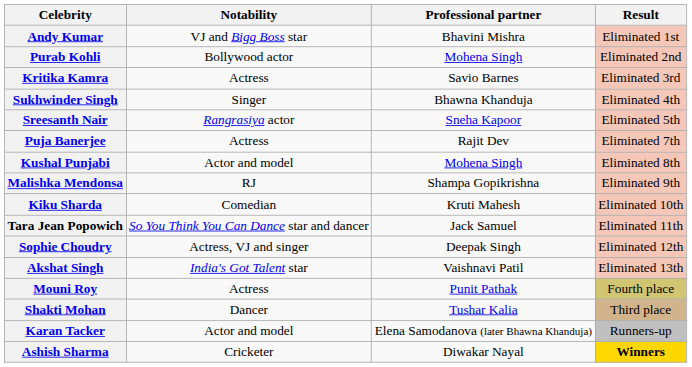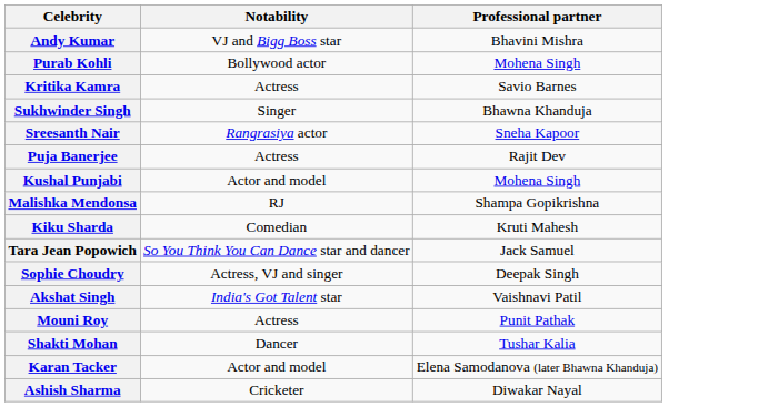 <table class="wikitable sortable" style="text-align:center;">
 <tr>
 <th scope="col">Celebrity</th>
 <th scope="col" class="unsortable">Notability</th>
 <th scope="col">Professional partner</th>
-<th scope="col">Result</th>
 </tr>
 <tr>
 <th><a href='#'>Andy Kumar</a></th>
 <td>VJ and <em><a href='#'>Bigg Boss</a></em> star</td>
 <td>Bhavini Mishra</td>
-<td bgcolor="f4c7b8">Eliminated 1st</td>
 </tr>
 <tr>
 <th><a href='#'>Purab Kohli</a></th>
 <td>Bollywood actor</td>
 <td><a href='#'>Mohena Singh</a></td>
-<td bgcolor="f4c7b8">Eliminated 2nd</td>
 </tr>
 <tr>
 <th><a href='#'>Kritika Kamra</a></th>
 <td>Actress</td>
 <td>Savio Barnes</td>
-<td bgcolor="f4c7b8">Eliminated 3rd</td>
 </tr>
 <tr>
 <th><a href='#'>Sukhwinder Singh</a></th>
 <td>Singer</td>
 <td>Bhawna Khanduja</td>
-<td bgcolor="f4c7b8">Eliminated 4th</td>
 </tr>
 <tr>
 <th><a href='#'>Sreesanth Nair</a></th>
 <td><em><a href='#'>Rangrasiya</a></em> actor</td>
 <td><a href='#'>Sneha Kapoor</a></td>
-<td bgcolor="f4c7b8">Eliminated 5th</td>
 </tr>
 <tr>
 <th><a href='#'>Puja Banerjee</a></th>
 <td>Actress</td>
 <td>Rajit Dev</td>
-<td bgcolor="f4c7b8">Eliminated 7th</td>
 </tr>
 <tr>
 <th><a href='#'>Kushal Punjabi</a></th>
 <td>Actor and model</td>
 <td><a href='#'>Mohena Singh</a></td>
-<td bgcolor="f4c7b8">Eliminated 8th</td>
 </tr>
 <tr>
 <th><a href='#'>Malishka Mendonsa</a></th>
 <td>RJ</td>
 <td>Shampa Gopikrishna</td>
-<td bgcolor="f4c7b8">Eliminated 9th</td>
 </tr>
 <tr>
 <th><a href='#'>Kiku Sharda</a></th>
 <td>Comedian</td>
 <td>Kruti Mahesh</td>
-<td bgcolor="f4c7b8">Eliminated 10th</td>
 </tr>
 <tr>
 <th>Tara Jean Popowich</th>
 <td><em><a href='#'>So You Think You Can Dance</a></em> star and dancer</td>
 <td>Jack Samuel</td>
-<td bgcolor="f4c7b8">Eliminated 11th</td>
 </tr>
 <tr>
 <th><a href='#'>Sophie Choudry</a></th>
 <td>Actress, VJ and singer</td>
 <td>Deepak Singh</td>
-<td bgcolor="f4c7b8">Eliminated 12th</td>
 </tr>
 <tr>
 <th><a href='#'>Akshat Singh</a></th>
 <td><em><a href='#'>India's Got Talent</a></em> star</td>
 <td>Vaishnavi Patil</td>
-<td bgcolor="f4c7b8">Eliminated 13th</td>
 </tr>
 <tr>
 <th><a href='#'>Mouni Roy</a></th>
 <td>Actress</td>
 <td><a href='#'>Punit Pathak</a></td>
-<td style="background:#d1c571;">Fourth place</td>
 </tr>
 <tr>
 <th><a href='#'>Shakti Mohan</a></th>
 <td>Dancer</td>
 <td><a href='#'>Tushar Kalia</a></td>
-<td bgcolor="tan">Third place</td>
 </tr>
 <tr>
 <th><a href='#'>Karan Tacker</a></th>
 <td>Actor and model</td>
 <td>Elena Samodanova <small>(later Bhawna Khanduja)</small></td>
-<td bgcolor="silver">Runners-up</td>
 </tr>
 <tr>
 <th><a href='#'>Ashish Sharma</a></th>
 <td>Cricketer</td>
 <td>Diwakar Nayal</td>
-<td bgcolor="gold"><strong>Winners</strong></td>
 </tr>
 </table>
